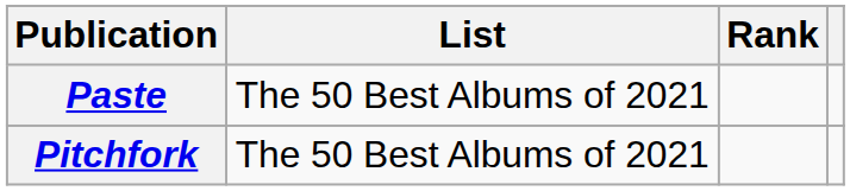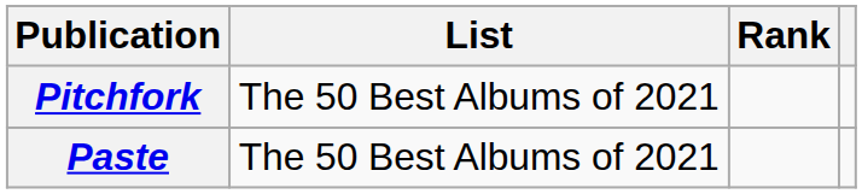 <table class="wikitable mw-collapsible sortable plainrowheaders" style="margin-left: auto; margin-right: auto; border: none;">
 <tr>
 <th scope="col">Publication</th>
 <th scope="col" class="unsortable">List</th>
 <th scope="col" data-sort-type="number">Rank</th>
 <th scope="col" class="unsortable"></th>
 </tr>
 <tr>
+<th scope="row"><em><a href='#'>Pitchfork</a></em></th>
+<td>The 50 Best Albums of 2021</td>
+<td></td>
+<td></td>
+</tr>
+<tr>
 <th scope="row"><em><a href='#'>Paste</a></em></th>
 <td>The 50 Best Albums of 2021</td>
 <td></td>
 <td></td>
 </tr>
-<tr>
-<th scope="row"><em><a href='#'>Pitchfork</a></em></th>
-<td>The 50 Best Albums of 2021</td>
-<td></td>
-<td></td>
-</tr>
 </table>
